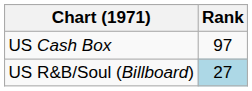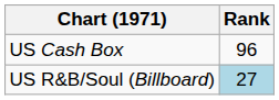 <table class="wikitable">
 <tr>
 <th align="left">Chart (1971)</th>
 <th style="text-align:center;">Rank</th>
 </tr>
 <tr>
 <td>US <em>Cash Box</em></td>
-<td style="text-align:center;">97</td>
+<td style="text-align:center;">96</td>
 </tr>
 <tr>
 <td>US R&B/Soul (<em>Billboard</em>)</td>
 <td style="background: lightblue; text-align: center;">27</td>
 </tr>
 </table>
